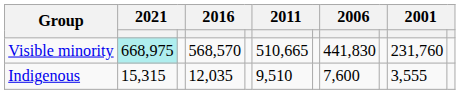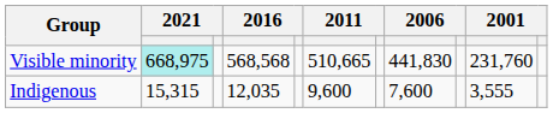 <table class="wikitable sortable">
 <tr>
 <th rowspan="2">Group</th>
 <th colspan="2">2021</th>
 <th colspan="2">2016</th>
 <th colspan="2">2011</th>
 <th colspan="2">2006</th>
 <th colspan="2">2001</th>
 </tr>
 <tr>
 <th><a href='#'></a></th>
 <th></th>
 <th></th>
 <th></th>
 <th></th>
 <th></th>
 <th></th>
 <th></th>
 <th></th>
 <th></th>
 </tr>
 <tr>
 <td><a href='#'>Visible minority</a></td>
 <td style="background: paleturquoise;">668,975</td>
 <td></td>
-<td>568,570</td>
+<td>568,568</td>
 <td></td>
 <td>510,665</td>
 <td></td>
 <td>441,830</td>
 <td></td>
 <td>231,760</td>
 <td></td>
 </tr>
 <tr>
 <td><a href='#'>Indigenous</a></td>
 <td>15,315</td>
 <td></td>
 <td>12,035</td>
 <td></td>
-<td>9,510</td>
+<td>9,600</td>
 <td></td>
 <td>7,600</td>
 <td></td>
 <td>3,555</td>
 <td></td>
 </tr>
 </table>
